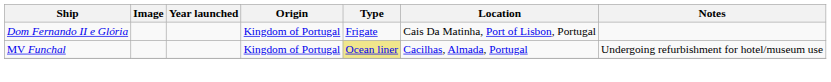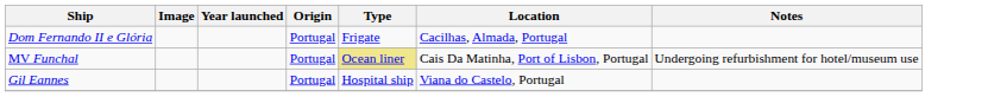 <table class="wikitable sortable">
 <tr>
 <th>Ship</th>
 <th>Image</th>
 <th>Year launched</th>
 <th>Origin</th>
 <th>Type</th>
 <th>Location</th>
 <th>Notes</th>
 </tr>
 <tr>
 <td data-sort-value=Dom Fernando II e Glória><em><a href='#'>Dom Fernando II e Glória</a></em></td>
 <td></td>
 <td></td>
-<td> <a href='#'>Kingdom of Portugal</a></td>
+<td> <a href='#'>Portugal</a></td>
 <td><a href='#'>Frigate</a></td>
-<td>Cais Da Matinha, <a href='#'>Port of Lisbon</a>, Portugal<br><small></small></td>
+<td><a href='#'>Cacilhas</a>, <a href='#'>Almada</a>, <a href='#'>Portugal</a><br><small></small></td>
 <td></td>
 </tr>
 <tr>
 <td data-sort-value=Funchal><a href='#'>MV <em>Funchal</em></a></td>
 <td></td>
 <td></td>
-<td> <a href='#'>Kingdom of Portugal</a></td>
+<td> <a href='#'>Portugal</a></td>
 <td style="background: khaki;"><a href='#'>Ocean liner</a></td>
-<td><a href='#'>Cacilhas</a>, <a href='#'>Almada</a>, <a href='#'>Portugal</a><br><small></small></td>
+<td>Cais Da Matinha, <a href='#'>Port of Lisbon</a>, Portugal<br><small></small></td>
 <td>Undergoing refurbishment for hotel/museum use</td>
+</tr>
+<tr>
+<td data-sort-value=Gil Eannes><em><a href='#'>Gil Eannes</a></em></td>
+<td></td>
+<td></td>
+<td> <a href='#'>Portugal</a></td>
+<td><a href='#'>Hospital ship</a></td>
+<td><a href='#'>Viana do Castelo</a>, Portugal<br><small></small></td>
+<td></td>
 </tr>
 <tr>
 </tr>
 </table>
